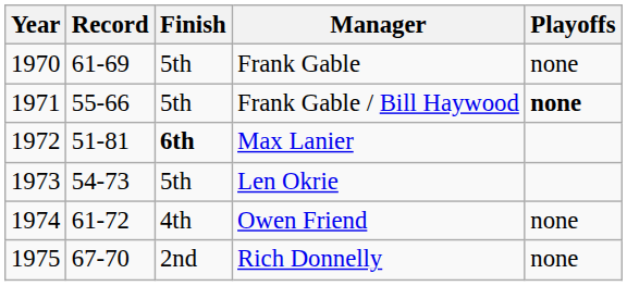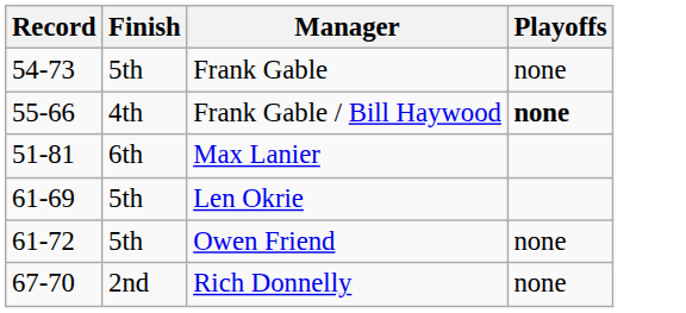 <table class="wikitable">
 <tr>
-<th>Year</th>
 <th>Record</th>
 <th>Finish</th>
 <th>Manager</th>
 <th>Playoffs</th>
 </tr>
 <tr>
-<td>1970</td>
-<td>61-69</td>
+<td>54-73</td>
 <td>5th</td>
 <td>Frank Gable</td>
 <td>none</td>
 </tr>
 <tr>
-<td>1971</td>
 <td>55-66</td>
-<td>5th</td>
+<td>4th</td>
 <td>Frank Gable / <a href='#'>Bill Haywood</a></td>
 <td><strong>none</strong></td>
 </tr>
 <tr>
-<td>1972</td>
 <td>51-81</td>
-<td><strong>6th</strong></td>
+<td>6th</td>
 <td><a href='#'>Max Lanier</a></td>
 <td></td>
 </tr>
 <tr>
-<td>1973</td>
-<td>54-73</td>
+<td>61-69</td>
 <td>5th</td>
 <td><a href='#'>Len Okrie</a></td>
 <td></td>
 </tr>
 <tr>
-<td>1974</td>
 <td>61-72</td>
-<td>4th</td>
+<td>5th</td>
 <td><a href='#'>Owen Friend</a></td>
 <td>none</td>
 </tr>
 <tr>
-<td>1975</td>
 <td>67-70</td>
 <td>2nd</td>
 <td><a href='#'>Rich Donnelly</a></td>
 <td>none</td>
 </tr>
 </table>
